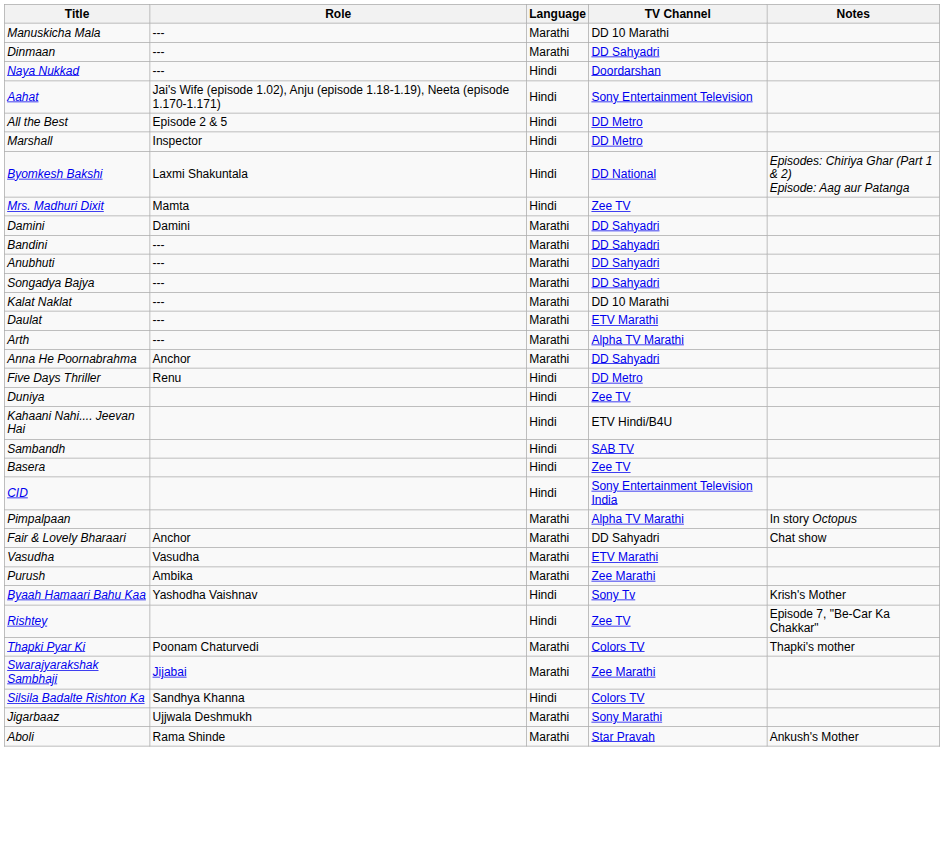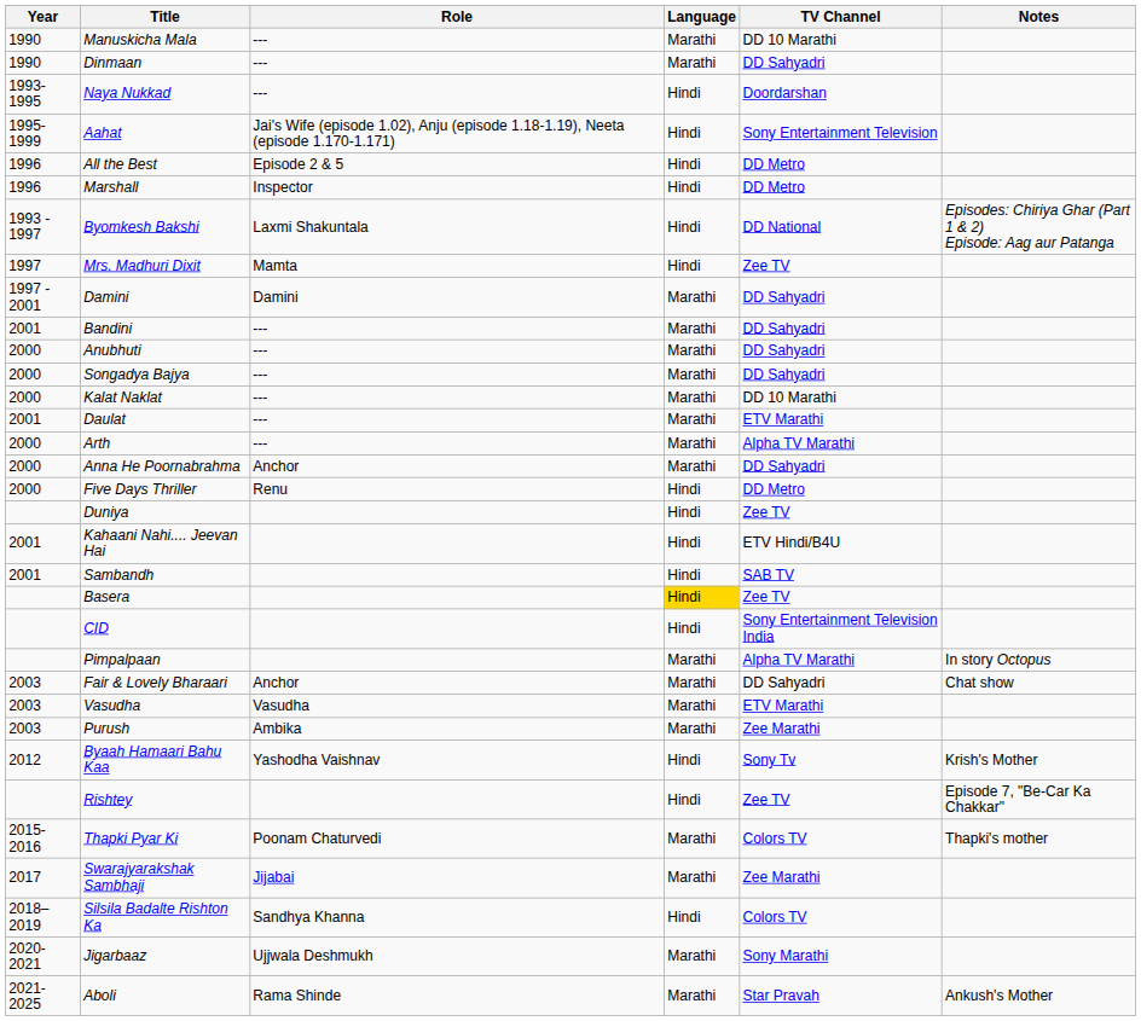 <table class="wikitable sortable">
 <tr>
+<th>Year</th>
 <th>Title</th>
 <th>Role</th>
 <th>Language</th>
 <th>TV Channel</th>
 <th>Notes</th>
 </tr>
 <tr>
+<td>1990</td>
 <td><em>Manuskicha Mala</em></td>
 <td>---</td>
 <td>Marathi</td>
 <td>DD 10 Marathi</td>
 <td></td>
 </tr>
 <tr>
+<td>1990</td>
 <td><em>Dinmaan</em></td>
 <td>---</td>
 <td>Marathi</td>
 <td><a href='#'>DD Sahyadri</a></td>
 <td></td>
 </tr>
 <tr>
+<td>1993-1995</td>
 <td><em><a href='#'>Naya Nukkad</a></em></td>
 <td>---</td>
 <td>Hindi</td>
 <td><a href='#'>Doordarshan</a></td>
 <td></td>
 </tr>
 <tr>
+<td>1995-1999</td>
 <td><em><a href='#'>Aahat</a></em></td>
 <td>Jai's Wife (episode 1.02), Anju (episode 1.18-1.19), Neeta (episode 1.170-1.171)</td>
 <td>Hindi</td>
 <td><a href='#'>Sony Entertainment Television</a></td>
 <td></td>
 </tr>
 <tr>
+<td>1996</td>
 <td><em>All the Best </em></td>
 <td>Episode 2 & 5</td>
 <td>Hindi</td>
 <td><a href='#'>DD Metro</a></td>
 <td></td>
 </tr>
 <tr>
+<td>1996</td>
 <td><em>Marshall </em></td>
 <td>Inspector</td>
 <td>Hindi</td>
 <td><a href='#'>DD Metro</a></td>
 <td></td>
 </tr>
 <tr>
+<td>1993 - 1997</td>
 <td><em><a href='#'>Byomkesh Bakshi</a></em></td>
 <td>Laxmi Shakuntala</td>
 <td>Hindi</td>
 <td><a href='#'>DD National</a></td>
 <td><em>Episodes: Chiriya Ghar (Part 1 & 2)</em> <br> <em>Episode: Aag aur Patanga</em></td>
 </tr>
 <tr>
+<td>1997</td>
 <td><em><a href='#'>Mrs. Madhuri Dixit</a></em></td>
 <td>Mamta</td>
 <td>Hindi</td>
 <td><a href='#'>Zee TV</a></td>
 <td></td>
 </tr>
 <tr>
+<td>1997 - 2001</td>
 <td><em>Damini</em></td>
 <td>Damini</td>
 <td>Marathi</td>
 <td><a href='#'>DD Sahyadri</a></td>
 <td></td>
 </tr>
 <tr>
+<td>2001</td>
 <td><em>Bandini</em></td>
 <td>---</td>
 <td>Marathi</td>
 <td><a href='#'>DD Sahyadri</a></td>
 <td></td>
 </tr>
 <tr>
+<td>2000</td>
 <td><em>Anubhuti</em></td>
 <td>---</td>
 <td>Marathi</td>
 <td><a href='#'>DD Sahyadri</a></td>
 <td></td>
 </tr>
 <tr>
+<td>2000</td>
 <td><em>Songadya Bajya</em></td>
 <td>---</td>
 <td>Marathi</td>
 <td><a href='#'>DD Sahyadri</a></td>
 <td></td>
 </tr>
 <tr>
+<td>2000</td>
 <td><em>Kalat Naklat</em></td>
 <td>---</td>
 <td>Marathi</td>
 <td>DD 10 Marathi</td>
 <td></td>
 </tr>
 <tr>
+<td>2001</td>
 <td><em>Daulat</em></td>
 <td>---</td>
 <td>Marathi</td>
 <td><a href='#'>ETV Marathi</a></td>
 <td></td>
 </tr>
 <tr>
+<td>2000</td>
 <td><em>Arth</em></td>
 <td>---</td>
 <td>Marathi</td>
 <td><a href='#'>Alpha TV Marathi</a></td>
 <td></td>
 </tr>
 <tr>
+<td>2000</td>
 <td><em>Anna He Poornabrahma</em></td>
 <td>Anchor</td>
 <td>Marathi</td>
 <td><a href='#'>DD Sahyadri</a></td>
 <td></td>
 </tr>
 <tr>
+<td>2000</td>
 <td><em>Five Days Thriller</em></td>
 <td>Renu</td>
 <td>Hindi</td>
 <td><a href='#'>DD Metro</a></td>
 <td></td>
 </tr>
 <tr>
+<td></td>
 <td><em>Duniya</em></td>
 <td></td>
 <td>Hindi</td>
 <td><a href='#'>Zee TV</a></td>
 <td></td>
 </tr>
 <tr>
+<td>2001</td>
 <td><em>Kahaani Nahi.... Jeevan Hai</em></td>
 <td></td>
 <td>Hindi</td>
 <td>ETV Hindi/B4U</td>
 <td></td>
 </tr>
 <tr>
+<td>2001</td>
 <td><em>Sambandh</em></td>
 <td></td>
 <td>Hindi</td>
 <td><a href='#'>SAB TV</a></td>
 <td></td>
 </tr>
 <tr>
+<td></td>
 <td><em>Basera</em></td>
 <td></td>
-<td>Hindi</td>
+<td style="background: gold;">Hindi</td>
 <td><a href='#'>Zee TV</a></td>
 <td></td>
 </tr>
 <tr>
+<td></td>
 <td><em><a href='#'>CID</a></em></td>
 <td></td>
 <td>Hindi</td>
 <td><a href='#'>Sony Entertainment Television India</a></td>
 <td></td>
 </tr>
 <tr>
+<td></td>
 <td><em>Pimpalpaan</em></td>
 <td></td>
 <td>Marathi</td>
 <td><a href='#'>Alpha TV Marathi</a></td>
 <td>In story <em>Octopus</em></td>
 </tr>
 <tr>
+<td>2003</td>
 <td><em>Fair & Lovely Bharaari</em></td>
 <td>Anchor</td>
 <td>Marathi</td>
 <td>DD Sahyadri</td>
 <td>Chat show</td>
 </tr>
 <tr>
+<td>2003</td>
 <td><em>Vasudha</em></td>
 <td>Vasudha</td>
 <td>Marathi</td>
 <td><a href='#'>ETV Marathi</a></td>
 <td></td>
 </tr>
 <tr>
+<td>2003</td>
 <td><em>Purush</em></td>
 <td>Ambika</td>
 <td>Marathi</td>
 <td><a href='#'>Zee Marathi</a></td>
 <td></td>
 </tr>
 <tr>
+<td>2012</td>
 <td><em><a href='#'>Byaah Hamaari Bahu Kaa</a></em></td>
 <td>Yashodha Vaishnav</td>
 <td>Hindi</td>
 <td><a href='#'>Sony Tv</a></td>
 <td>Krish's Mother</td>
 </tr>
 <tr>
+<td></td>
 <td><em><a href='#'>Rishtey</a></em></td>
 <td></td>
 <td>Hindi</td>
 <td><a href='#'>Zee TV</a></td>
 <td>Episode 7, "Be-Car Ka Chakkar"</td>
 </tr>
 <tr>
+<td>2015-2016</td>
 <td><em><a href='#'>Thapki Pyar Ki</a></em></td>
 <td>Poonam Chaturvedi</td>
 <td>Marathi</td>
 <td><a href='#'>Colors TV</a></td>
 <td>Thapki's mother</td>
 </tr>
 <tr>
+<td>2017</td>
 <td><em><a href='#'>Swarajyarakshak Sambhaji</a></em></td>
 <td><a href='#'>Jijabai</a></td>
 <td>Marathi</td>
 <td><a href='#'>Zee Marathi</a></td>
 <td></td>
 </tr>
 <tr>
+<td>2018–2019</td>
 <td><em><a href='#'>Silsila Badalte Rishton Ka</a></em></td>
 <td>Sandhya Khanna</td>
 <td>Hindi</td>
 <td><a href='#'>Colors TV</a></td>
 <td></td>
 </tr>
 <tr>
+<td>2020-2021</td>
 <td><em>Jigarbaaz</em></td>
 <td>Ujjwala Deshmukh</td>
 <td>Marathi</td>
 <td><a href='#'>Sony Marathi</a></td>
 <td></td>
 </tr>
 <tr>
+<td>2021-2025</td>
 <td><em>Aboli</em></td>
 <td>Rama Shinde</td>
 <td>Marathi</td>
 <td><a href='#'>Star Pravah</a></td>
 <td>Ankush's Mother</td>
 </tr>
 </table>
